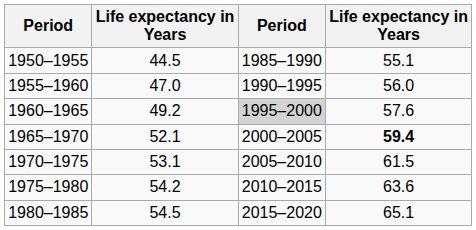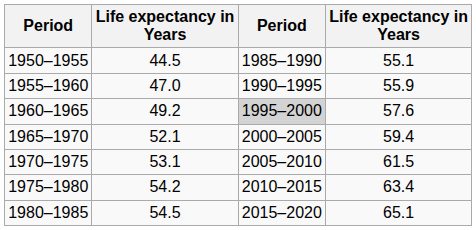 <table class="wikitable" style="text-align:center">
 <tr>
 <th>Period</th>
 <th>Life expectancy in<br>Years</th>
 <th>Period</th>
 <th>Life expectancy in<br>Years</th>
 </tr>
 <tr>
 <td>1950–1955</td>
 <td>44.5</td>
 <td>1985–1990</td>
 <td>55.1</td>
 </tr>
 <tr>
 <td>1955–1960</td>
 <td>47.0</td>
 <td>1990–1995</td>
-<td>56.0</td>
+<td>55.9</td>
 </tr>
 <tr>
 <td>1960–1965</td>
 <td>49.2</td>
 <td style="background: lightgrey;">1995–2000</td>
 <td>57.6</td>
 </tr>
 <tr>
 <td>1965–1970</td>
 <td>52.1</td>
 <td>2000–2005</td>
-<td><strong>59.4</strong></td>
+<td>59.4</td>
 </tr>
 <tr>
 <td>1970–1975</td>
 <td>53.1</td>
 <td>2005–2010</td>
 <td>61.5</td>
 </tr>
 <tr>
 <td>1975–1980</td>
 <td>54.2</td>
 <td>2010–2015</td>
-<td>63.6</td>
+<td>63.4</td>
 </tr>
 <tr>
 <td>1980–1985</td>
 <td>54.5</td>
 <td>2015–2020</td>
 <td>65.1</td>
 </tr>
 </table>
